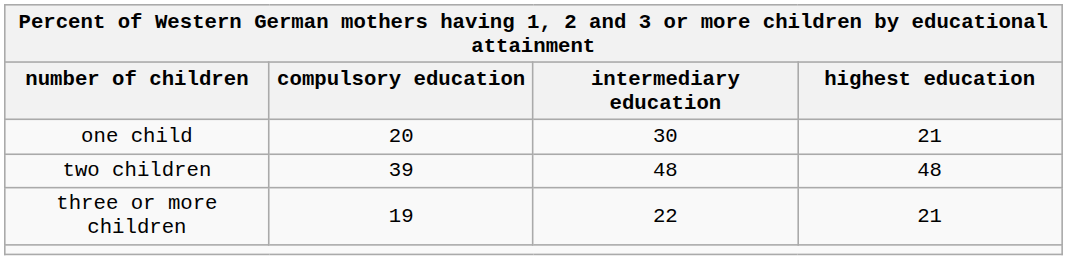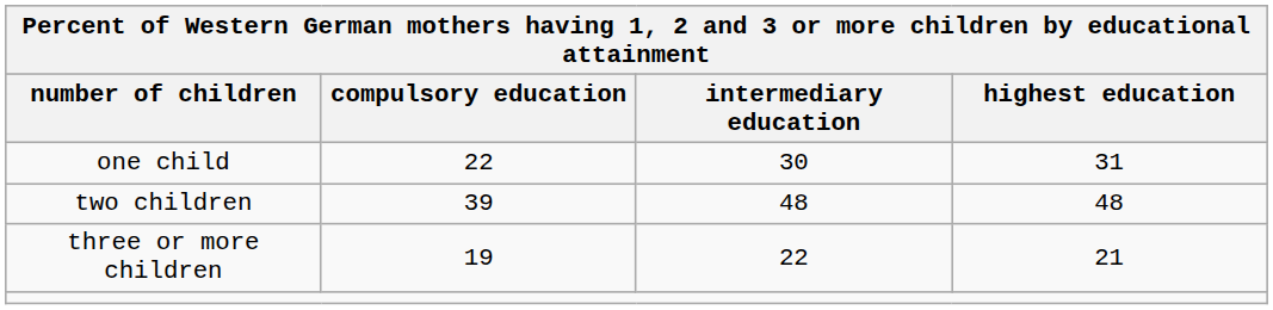 <table class="wikitable">
 <tr>
 <th colspan="5" style="text-align:center;" class="hintergrundfarbe5">Percent of Western German mothers having 1, 2 and 3 or more children by educational attainment</th>
 </tr>
 <tr class="hintergrundfarbe5">
 <th style="text-align:center; width:160px; vertical-align:top;">number of children</th>
 <th style="text-align:center; width:160px; vertical-align:top;">compulsory education</th>
 <th style="text-align:center; width:160px; vertical-align:top;">intermediary education</th>
 <th style="text-align:center; width:160px; vertical-align:top;">highest education</th>
 </tr>
 <tr style="text-align:center;">
 <td>one child</td>
-<td>20</td>
+<td>22</td>
 <td>30</td>
-<td>21</td>
+<td>31</td>
 </tr>
 <tr style="text-align:center;">
 <td>two children</td>
 <td>39</td>
 <td>48</td>
 <td>48</td>
 </tr>
 <tr style="text-align:center;">
 <td>three or more children</td>
 <td>19</td>
 <td>22</td>
 <td>21</td>
 </tr>
 <tr>
 <td colspan="5" style="text-align:center;"></td>
 </tr>
 </table>
